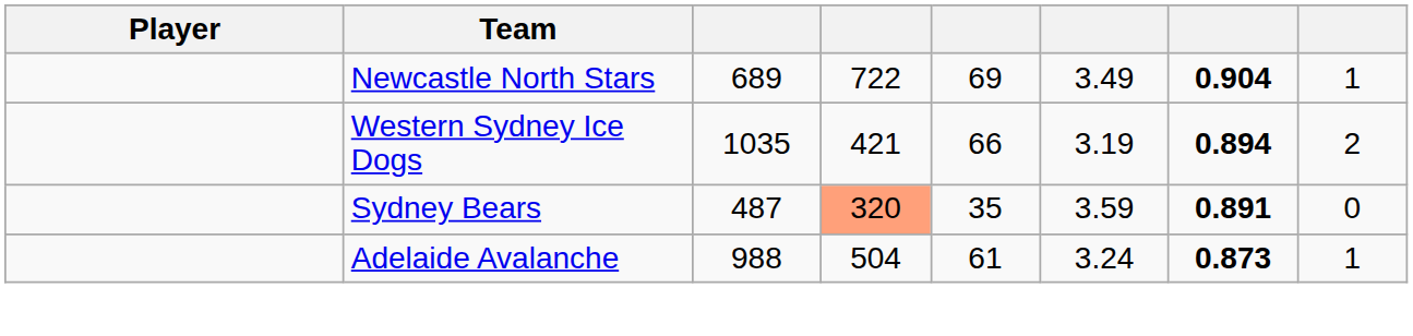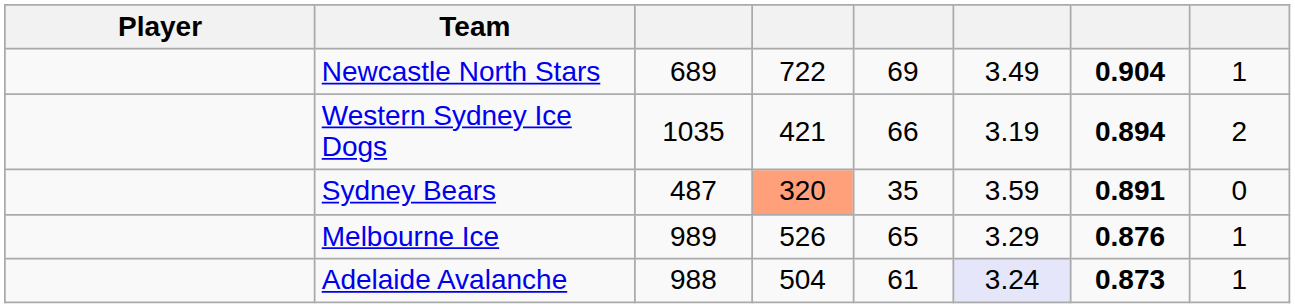 <table class="wikitable sortable" style="text-align:center;">
 <tr>
 <th width="170px">Player</th>
 <th width="175px">Team</th>
 <th width="60px"></th>
 <th width="50px"></th>
 <th width="50px"></th>
 <th width="60px"></th>
 <th width="60px"></th>
 <th width="50px"></th>
 </tr>
 <tr>
 <td align="left"></td>
 <td align="left"><a href='#'>Newcastle North Stars</a></td>
 <td>689</td>
 <td>722</td>
 <td>69</td>
 <td>3.49</td>
 <td><strong>0.904</strong></td>
 <td>1</td>
 </tr>
 <tr>
 <td align="left"></td>
 <td align="left"><a href='#'>Western Sydney Ice Dogs</a></td>
 <td>1035</td>
 <td>421</td>
 <td>66</td>
 <td>3.19</td>
 <td><strong>0.894</strong></td>
 <td>2</td>
 </tr>
 <tr>
 <td align="left"></td>
 <td align="left"><a href='#'>Sydney Bears</a></td>
 <td>487</td>
 <td style="background: lightsalmon;">320</td>
 <td>35</td>
 <td>3.59</td>
 <td><strong>0.891</strong></td>
 <td>0</td>
 </tr>
 <tr>
 <td align="left"></td>
+<td align="left"><a href='#'>Melbourne Ice</a></td>
+<td>989</td>
+<td>526</td>
+<td>65</td>
+<td>3.29</td>
+<td><strong>0.876</strong></td>
+<td>1</td>
+</tr>
+<tr>
+<td align="left"></td>
 <td align="left"><a href='#'>Adelaide Avalanche</a></td>
 <td>988</td>
 <td>504</td>
 <td>61</td>
-<td>3.24</td>
+<td style="background: lavender;">3.24</td>
 <td><strong>0.873</strong></td>
 <td>1</td>
 </tr>
 </table>
